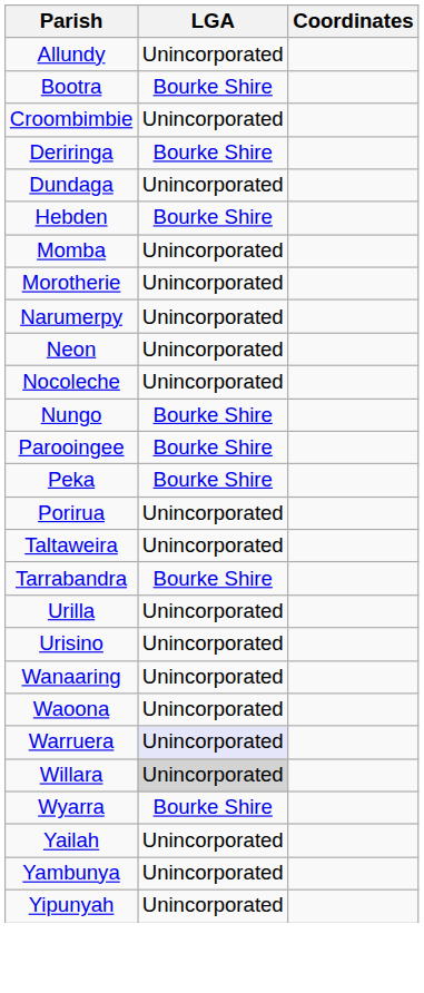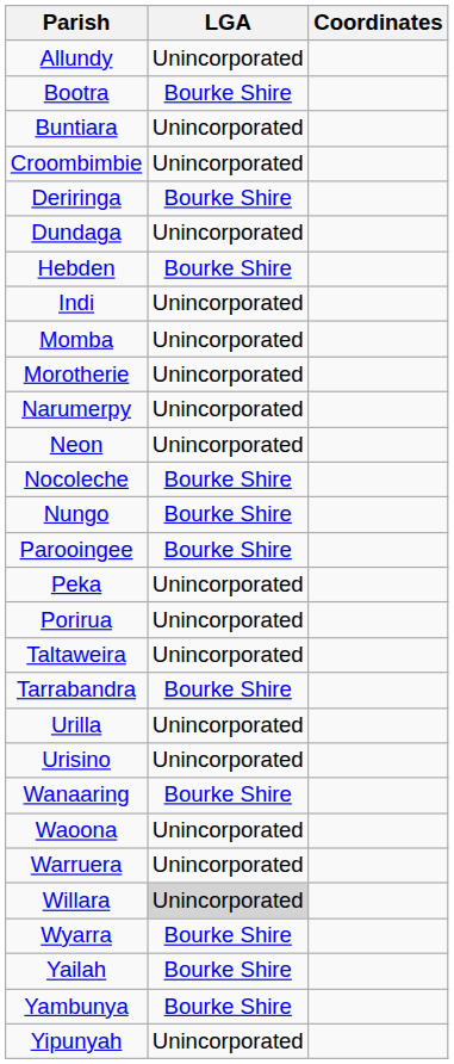 <table class="wikitable" style="text-align:center">
 <tr>
 <th>Parish</th>
 <th>LGA</th>
 <th>Coordinates</th>
 </tr>
 <tr>
 <td><a href='#'>Allundy</a></td>
 <td>Unincorporated</td>
 <td></td>
 </tr>
 <tr>
 <td><a href='#'>Bootra</a></td>
 <td><a href='#'>Bourke Shire</a></td>
+<td></td>
+</tr>
+<tr>
+<td><a href='#'>Buntiara</a></td>
+<td>Unincorporated</td>
 <td></td>
 </tr>
 <tr>
 <td><a href='#'>Croombimbie</a></td>
 <td>Unincorporated</td>
 <td></td>
 </tr>
 <tr>
 <td><a href='#'>Deriringa</a></td>
 <td><a href='#'>Bourke Shire</a></td>
 <td></td>
 </tr>
 <tr>
 <td><a href='#'>Dundaga</a></td>
 <td>Unincorporated</td>
 <td></td>
 </tr>
 <tr>
 <td><a href='#'>Hebden</a></td>
 <td><a href='#'>Bourke Shire</a></td>
+<td></td>
+</tr>
+<tr>
+<td><a href='#'>Indi</a></td>
+<td>Unincorporated</td>
 <td></td>
 </tr>
 <tr>
 <td><a href='#'>Momba</a></td>
 <td>Unincorporated</td>
 <td></td>
 </tr>
 <tr>
 <td><a href='#'>Morotherie</a></td>
 <td>Unincorporated</td>
 <td></td>
 </tr>
 <tr>
 <td><a href='#'>Narumerpy</a></td>
 <td>Unincorporated</td>
 <td></td>
 </tr>
 <tr>
 <td><a href='#'>Neon</a></td>
 <td>Unincorporated</td>
 <td></td>
 </tr>
 <tr>
 <td><a href='#'>Nocoleche</a></td>
-<td>Unincorporated</td>
+<td><a href='#'>Bourke Shire</a></td>
 <td></td>
 </tr>
 <tr>
 <td><a href='#'>Nungo</a></td>
 <td><a href='#'>Bourke Shire</a></td>
 <td></td>
 </tr>
 <tr>
 <td><a href='#'>Parooingee</a></td>
 <td><a href='#'>Bourke Shire</a></td>
 <td></td>
 </tr>
 <tr>
 <td><a href='#'>Peka</a></td>
-<td><a href='#'>Bourke Shire</a></td>
+<td>Unincorporated</td>
 <td></td>
 </tr>
 <tr>
 <td><a href='#'>Porirua</a></td>
 <td>Unincorporated</td>
 <td></td>
 </tr>
 <tr>
 <td><a href='#'>Taltaweira</a></td>
 <td>Unincorporated</td>
 <td></td>
 </tr>
 <tr>
 <td><a href='#'>Tarrabandra</a></td>
 <td><a href='#'>Bourke Shire</a></td>
 <td></td>
 </tr>
 <tr>
 <td><a href='#'>Urilla</a></td>
 <td>Unincorporated</td>
 <td></td>
 </tr>
 <tr>
 <td><a href='#'>Urisino</a></td>
 <td>Unincorporated</td>
 <td></td>
 </tr>
 <tr>
 <td><a href='#'>Wanaaring</a></td>
-<td>Unincorporated</td>
+<td><a href='#'>Bourke Shire</a></td>
 <td></td>
 </tr>
 <tr>
 <td><a href='#'>Waoona</a></td>
 <td>Unincorporated</td>
 <td></td>
 </tr>
 <tr>
 <td><a href='#'>Warruera</a></td>
-<td style="background: lavender;">Unincorporated</td>
+<td>Unincorporated</td>
 <td></td>
 </tr>
 <tr>
 <td><a href='#'>Willara</a></td>
 <td style="background: lightgrey;">Unincorporated</td>
 <td></td>
 </tr>
 <tr>
 <td><a href='#'>Wyarra</a></td>
 <td><a href='#'>Bourke Shire</a></td>
 <td></td>
 </tr>
 <tr>
 <td><a href='#'>Yailah</a></td>
-<td>Unincorporated</td>
+<td><a href='#'>Bourke Shire</a></td>
 <td></td>
 </tr>
 <tr>
 <td><a href='#'>Yambunya</a></td>
-<td>Unincorporated</td>
+<td><a href='#'>Bourke Shire</a></td>
 <td></td>
 </tr>
 <tr>
 <td><a href='#'>Yipunyah</a></td>
 <td>Unincorporated</td>
 <td></td>
 </tr>
 </table>
